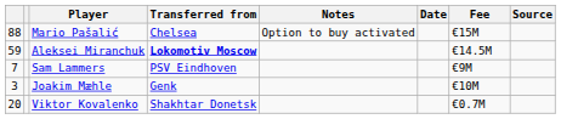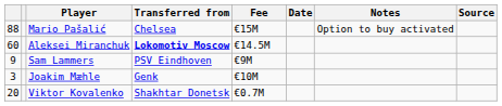 <table class="wikitable plainrowheaders sortable">
 <tr>
 <th></th>
 <th></th>
 <th scope=col>Player</th>
 <th>Transferred from</th>
+<th !scope=col; style="width: 65px;">Fee</th>
+<th scope=col>Date</th>
 <th scope=col>Notes</th>
-<th scope=col>Date</th>
-<th !scope=col; style="width: 65px;">Fee</th>
 <th scope=col>Source</th>
 </tr>
 <tr>
 <td align=center>88</td>
 <td align=center></td>
 <td> <a href='#'>Mario Pašalić</a></td>
 <td><a href='#'>Chelsea</a></td>
+<td>€15M</td>
+<td></td>
 <td align=center>Option to buy activated</td>
-<td></td>
-<td>€15M</td>
 <td></td>
 </tr>
 <tr>
-<td align=center>59</td>
+<td align=center>60</td>
 <td align=center></td>
 <td> <a href='#'>Aleksei Miranchuk</a></td>
 <td><strong><a href='#'>Lokomotiv Moscow</a></strong></td>
+<td>€14.5M</td>
+<td></td>
 <td align=center></td>
-<td></td>
-<td>€14.5M</td>
 <td></td>
 </tr>
 <tr>
-<td align=center>7</td>
+<td align=center>9</td>
 <td align=center></td>
 <td> <a href='#'>Sam Lammers</a></td>
 <td><a href='#'>PSV Eindhoven</a></td>
+<td>€9M</td>
+<td></td>
 <td align=center></td>
-<td></td>
-<td>€9M</td>
 <td></td>
 </tr>
 <tr>
 <td align=center>3</td>
 <td align=center></td>
 <td> <a href='#'>Joakim Mæhle</a></td>
 <td><a href='#'>Genk</a></td>
+<td>€10M</td>
+<td></td>
 <td align=center></td>
-<td></td>
-<td>€10M</td>
 <td></td>
 </tr>
 <tr>
 <td align=center>20</td>
 <td align=center></td>
 <td> <a href='#'>Viktor Kovalenko</a></td>
 <td><a href='#'>Shakhtar Donetsk</a></td>
+<td>€0.7M</td>
+<td></td>
 <td align=center></td>
-<td></td>
-<td>€0.7M</td>
 <td></td>
 </tr>
 </table>
